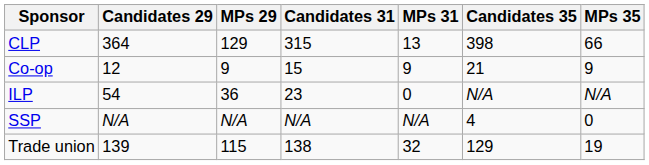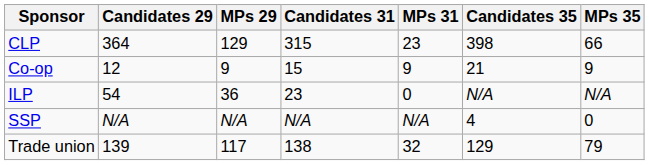 <table class="wikitable sortable">
 <tr>
 <th>Sponsor</th>
 <th>Candidates 29</th>
 <th>MPs 29</th>
 <th>Candidates 31</th>
 <th>MPs 31</th>
 <th>Candidates 35</th>
 <th>MPs 35</th>
 </tr>
 <tr>
 <td><a href='#'>CLP</a></td>
 <td>364</td>
 <td>129</td>
 <td>315</td>
-<td>13</td>
+<td>23</td>
 <td>398</td>
 <td>66</td>
 </tr>
 <tr>
 <td><a href='#'>Co-op</a></td>
 <td>12</td>
 <td>9</td>
 <td>15</td>
 <td>9</td>
 <td>21</td>
 <td>9</td>
 </tr>
 <tr>
 <td><a href='#'>ILP</a></td>
 <td>54</td>
 <td>36</td>
 <td>23</td>
 <td>0</td>
 <td><em>N/A</em></td>
 <td><em>N/A</em></td>
 </tr>
 <tr>
 <td><a href='#'>SSP</a></td>
 <td><em>N/A</em></td>
 <td><em>N/A</em></td>
 <td><em>N/A</em></td>
 <td><em>N/A</em></td>
 <td>4</td>
 <td>0</td>
 </tr>
 <tr>
 <td>Trade union</td>
 <td>139</td>
-<td>115</td>
+<td>117</td>
 <td>138</td>
 <td>32</td>
 <td>129</td>
-<td>19</td>
+<td>79</td>
 </tr>
 </table>
